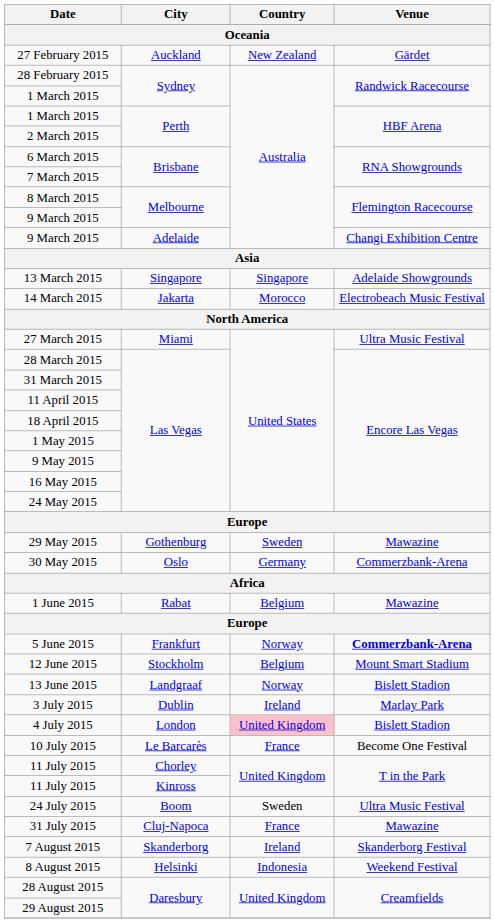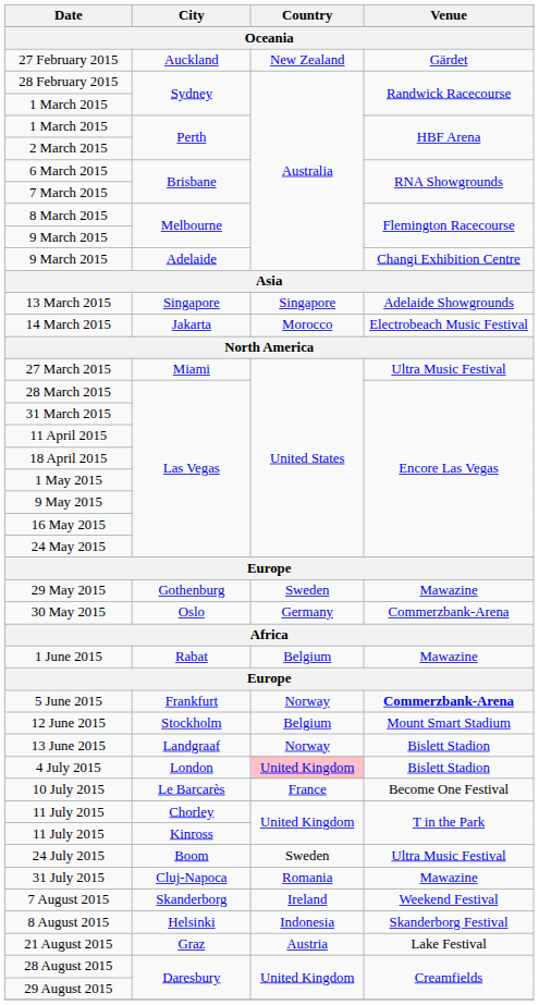 <table class="wikitable" style="text-align:center;">
 <tr>
 <th scope="col" style="width:12em;">Date</th>
 <th scope="col" style="width:10em;">City</th>
 <th scope="col" style="width:10em;">Country</th>
 <th scope="col" style="width:15em;">Venue</th>
 </tr>
 <tr style="background:#ddd;">
 </tr>
 <tr>
 <th colspan="4">Oceania</th>
 </tr>
 <tr>
 <td>27 February 2015</td>
 <td><a href='#'>Auckland</a></td>
 <td rowspan="1"><a href='#'>New Zealand</a></td>
 <td rowspan="1"><a href='#'>Gärdet</a></td>
 </tr>
 <tr>
 <td>28 February 2015</td>
 <td rowspan="2"><a href='#'>Sydney</a></td>
 <td rowspan="9"><a href='#'>Australia</a></td>
 <td rowspan="2"><a href='#'>Randwick Racecourse</a></td>
 </tr>
 <tr>
 <td>1 March 2015</td>
 </tr>
 <tr>
 <td>1 March 2015</td>
 <td rowspan="2"><a href='#'>Perth</a></td>
 <td rowspan="2"><a href='#'>HBF Arena</a></td>
 </tr>
 <tr>
 <td>2 March 2015</td>
 </tr>
 <tr>
 <td>6 March 2015</td>
 <td rowspan="2"><a href='#'>Brisbane</a></td>
 <td rowspan="2"><a href='#'>RNA Showgrounds</a></td>
 </tr>
 <tr>
 <td>7 March 2015</td>
 </tr>
 <tr>
 <td>8 March 2015</td>
 <td rowspan="2"><a href='#'>Melbourne</a></td>
 <td rowspan="2"><a href='#'>Flemington Racecourse</a></td>
 </tr>
 <tr>
 <td>9 March 2015</td>
 </tr>
 <tr>
 <td>9 March 2015</td>
 <td rowspan="1"><a href='#'>Adelaide</a></td>
 <td rowspan="1"><a href='#'>Changi Exhibition Centre</a></td>
 </tr>
 <tr>
 <th colspan="4">Asia</th>
 </tr>
 <tr>
 <td>13 March 2015</td>
 <td rowspan="1"><a href='#'>Singapore</a></td>
 <td rowspan="1"><a href='#'>Singapore</a></td>
 <td rowspan="1"><a href='#'>Adelaide Showgrounds</a></td>
 </tr>
 <tr>
 <td>14 March 2015</td>
 <td rowspan="1"><a href='#'>Jakarta</a></td>
 <td rowspan="1"><a href='#'>Morocco</a></td>
 <td rowspan="1"><a href='#'>Electrobeach Music Festival</a></td>
 </tr>
 <tr>
 <th colspan="4">North America</th>
 </tr>
 <tr>
 <td>27 March 2015</td>
 <td rowspan="1"><a href='#'>Miami</a></td>
 <td rowspan="9"><a href='#'>United States</a></td>
 <td rowspan="1"><a href='#'>Ultra Music Festival</a></td>
 </tr>
 <tr>
 <td>28 March 2015</td>
 <td rowspan="8"><a href='#'>Las Vegas</a></td>
 <td rowspan="8"><a href='#'>Encore Las Vegas</a></td>
 </tr>
 <tr>
 <td>31 March 2015</td>
 </tr>
 <tr>
 <td>11 April 2015</td>
 </tr>
 <tr>
 <td>18 April 2015</td>
 </tr>
 <tr>
 <td>1 May 2015</td>
 </tr>
 <tr>
 <td>9 May 2015</td>
 </tr>
 <tr>
 <td>16 May 2015</td>
 </tr>
 <tr>
 <td>24 May 2015</td>
 </tr>
 <tr>
 <th colspan="4">Europe</th>
 </tr>
 <tr>
 <td>29 May 2015</td>
 <td rowspan="1"><a href='#'>Gothenburg</a></td>
 <td rowspan="1"><a href='#'>Sweden</a></td>
 <td rowspan="1"><a href='#'>Mawazine</a></td>
 </tr>
 <tr>
 <td>30 May 2015</td>
 <td rowspan="1"><a href='#'>Oslo</a></td>
 <td rowspan="1"><a href='#'>Germany</a></td>
 <td rowspan="1"><a href='#'>Commerzbank-Arena</a></td>
 </tr>
 <tr>
 <th colspan="4">Africa</th>
 </tr>
 <tr>
 <td>1 June 2015</td>
 <td rowspan="1"><a href='#'>Rabat</a></td>
 <td rowspan="1"><a href='#'>Belgium</a></td>
 <td rowspan="1"><a href='#'>Mawazine</a></td>
 </tr>
 <tr>
 <th colspan="4">Europe</th>
 </tr>
 <tr>
 <td>5 June 2015</td>
 <td rowspan="1"><a href='#'>Frankfurt</a></td>
 <td rowspan="1"><a href='#'>Norway</a></td>
 <td rowspan="1"><strong><a href='#'>Commerzbank-Arena</a></strong></td>
 </tr>
 <tr>
 <td>12 June 2015</td>
 <td rowspan="1"><a href='#'>Stockholm</a></td>
 <td rowspan="1"><a href='#'>Belgium</a></td>
 <td><a href='#'>Mount Smart Stadium</a></td>
 </tr>
 <tr>
 <td>13 June 2015</td>
 <td rowspan="1"><a href='#'>Landgraaf</a></td>
 <td rowspan="1"><a href='#'>Norway</a></td>
 <td rowspan="1"><a href='#'>Bislett Stadion</a></td>
 </tr>
 <tr>
-<td>3 July 2015</td>
-<td rowspan="1"><a href='#'>Dublin</a></td>
-<td rowspan="1"><a href='#'>Ireland</a></td>
-<td rowspan="1"><a href='#'>Marlay Park</a></td>
-</tr>
-<tr>
 <td>4 July 2015</td>
 <td rowspan="1"><a href='#'>London</a></td>
 <td rowspan="1" style="background: pink;"><a href='#'>United Kingdom</a></td>
 <td rowspan="1"><a href='#'>Bislett Stadion</a></td>
 </tr>
 <tr>
 <td>10 July 2015</td>
 <td rowspan="1"><a href='#'>Le Barcarès</a></td>
 <td rowspan="1"><a href='#'>France</a></td>
 <td rowspan="1">Become One Festival</td>
 </tr>
 <tr>
 <td>11 July 2015</td>
 <td rowspan="1"><a href='#'>Chorley</a></td>
 <td rowspan="2"><a href='#'>United Kingdom</a></td>
 <td rowspan="2"><a href='#'>T in the Park</a></td>
 </tr>
 <tr>
 <td>11 July 2015</td>
 <td rowspan="1"><a href='#'>Kinross</a></td>
 </tr>
 <tr>
 <td>24 July 2015</td>
 <td rowspan="1"><a href='#'>Boom</a></td>
 <td rowspan="1">Sweden</td>
 <td rowspan="1"><a href='#'>Ultra Music Festival</a></td>
 </tr>
 <tr>
 <td>31 July 2015</td>
 <td rowspan="1"><a href='#'>Cluj-Napoca</a></td>
-<td rowspan="1"><a href='#'>France</a></td>
+<td rowspan="1"><a href='#'>Romania</a></td>
 <td rowspan="1"><a href='#'>Mawazine</a></td>
 </tr>
 <tr>
 <td>7 August 2015</td>
 <td rowspan="1"><a href='#'>Skanderborg</a></td>
 <td rowspan="1"><a href='#'>Ireland</a></td>
-<td rowspan="1"><a href='#'>Skanderborg Festival</a></td>
+<td rowspan="1"><a href='#'>Weekend Festival</a></td>
 </tr>
 <tr>
 <td>8 August 2015</td>
 <td rowspan="1"><a href='#'>Helsinki</a></td>
 <td rowspan="1"><a href='#'>Indonesia</a></td>
-<td rowspan="1"><a href='#'>Weekend Festival</a></td>
+<td rowspan="1"><a href='#'>Skanderborg Festival</a></td>
+</tr>
+<tr>
+<td>21 August 2015</td>
+<td rowspan="1"><a href='#'>Graz</a></td>
+<td rowspan="1"><a href='#'>Austria</a></td>
+<td rowspan="1">Lake Festival</td>
 </tr>
 <tr>
 <td>28 August 2015</td>
 <td rowspan="2"><a href='#'>Daresbury</a></td>
 <td rowspan="2"><a href='#'>United Kingdom</a></td>
 <td rowspan="2"><a href='#'>Creamfields</a></td>
 </tr>
 <tr>
 <td>29 August 2015</td>
 </tr>
 <tr>
 </tr>
 </table>
